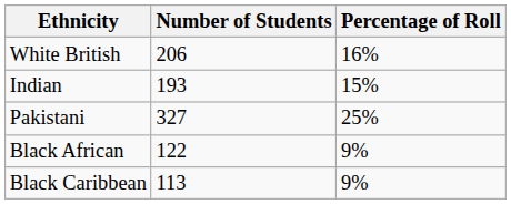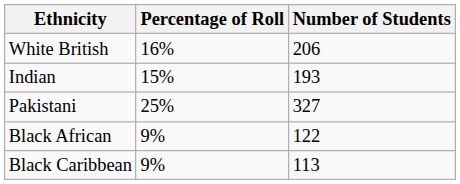 <table class="wikitable">
 <tr>
 <th>Ethnicity</th>
+<th>Percentage of Roll</th>
 <th>Number of Students</th>
-<th>Percentage of Roll</th>
 </tr>
 <tr>
 <td>White British</td>
+<td>16%</td>
 <td>206</td>
-<td>16%</td>
 </tr>
 <tr>
 <td>Indian</td>
+<td>15%</td>
 <td>193</td>
-<td>15%</td>
 </tr>
 <tr>
 <td>Pakistani</td>
+<td>25%</td>
 <td>327</td>
-<td>25%</td>
 </tr>
 <tr>
 <td>Black African</td>
+<td>9%</td>
 <td>122</td>
-<td>9%</td>
 </tr>
 <tr>
 <td>Black Caribbean</td>
+<td>9%</td>
 <td>113</td>
-<td>9%</td>
 </tr>
 </table>
